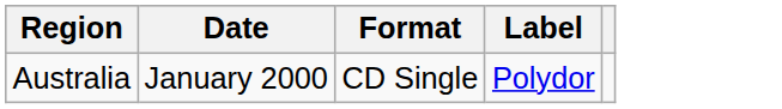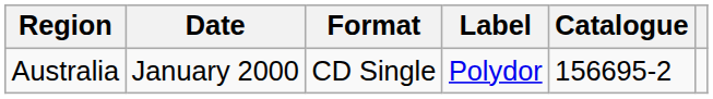 <table class=wikitable>
 <tr>
 <th>Region</th>
 <th>Date</th>
 <th>Format</th>
 <th>Label</th>
+<th>Catalogue</th>
 <th></th>
 </tr>
 <tr>
 <td>Australia</td>
 <td>January 2000</td>
 <td>CD Single</td>
 <td><a href='#'>Polydor</a></td>
+<td>156695-2</td>
 <td></td>
 </tr>
 </table>
